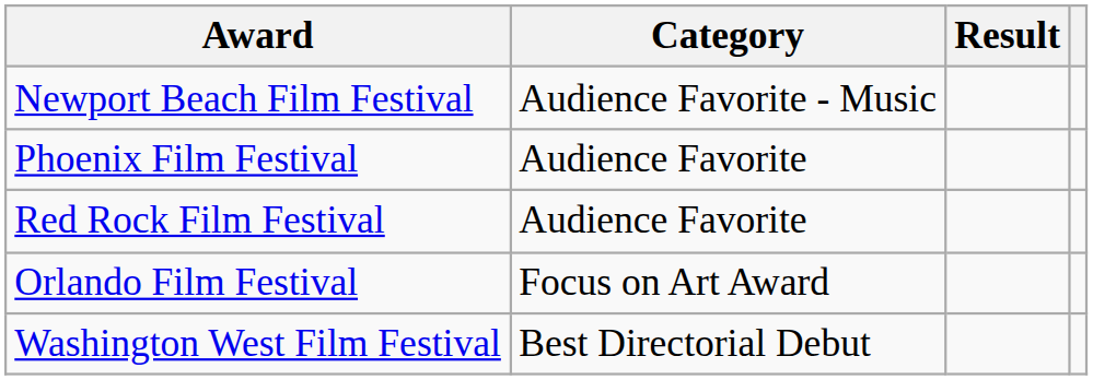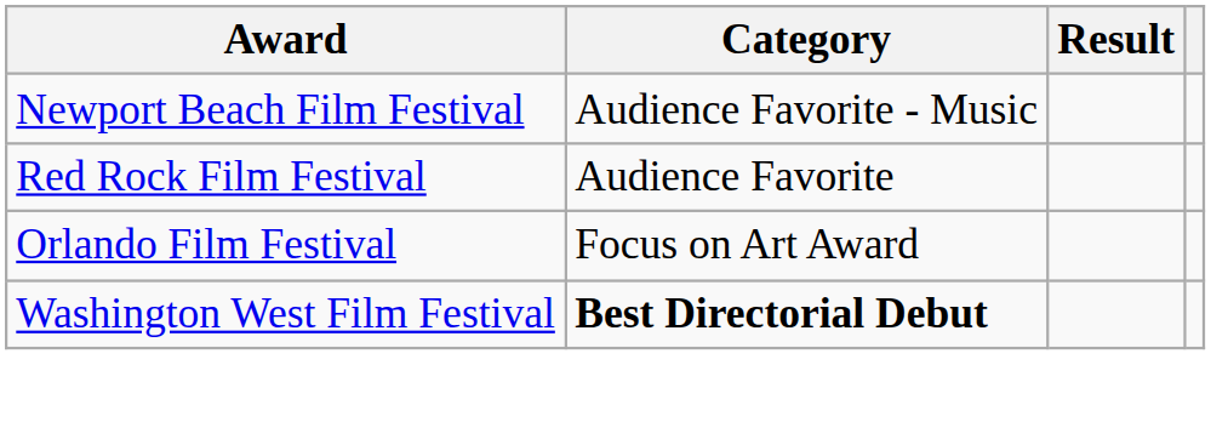 <table class="wikitable plainrowheaders sortable">
 <tr>
 <th scope="col">Award</th>
 <th scope="col">Category</th>
 <th scope="col">Result</th>
 <th scope="col" class="unsortable"></th>
 </tr>
 <tr>
 <td><a href='#'>Newport Beach Film Festival</a></td>
 <td>Audience Favorite - Music</td>
-<td></td>
-<td style="text-align:center;"></td>
-</tr>
-<tr>
-<td><a href='#'>Phoenix Film Festival</a></td>
-<td>Audience Favorite</td>
 <td></td>
 <td style="text-align:center;"></td>
 </tr>
 <tr>
 <td><a href='#'>Red Rock Film Festival</a></td>
 <td>Audience Favorite</td>
 <td></td>
 <td style="text-align:center;"></td>
 </tr>
 <tr>
 <td><a href='#'>Orlando Film Festival</a></td>
 <td>Focus on Art Award</td>
 <td></td>
 <td style="text-align:center;"></td>
 </tr>
 <tr>
 <td><a href='#'>Washington West Film Festival</a></td>
-<td>Best Directorial Debut</td>
+<td><strong>Best Directorial Debut</strong></td>
 <td></td>
 <td style="text-align:center;"></td>
 </tr>
 </table>
